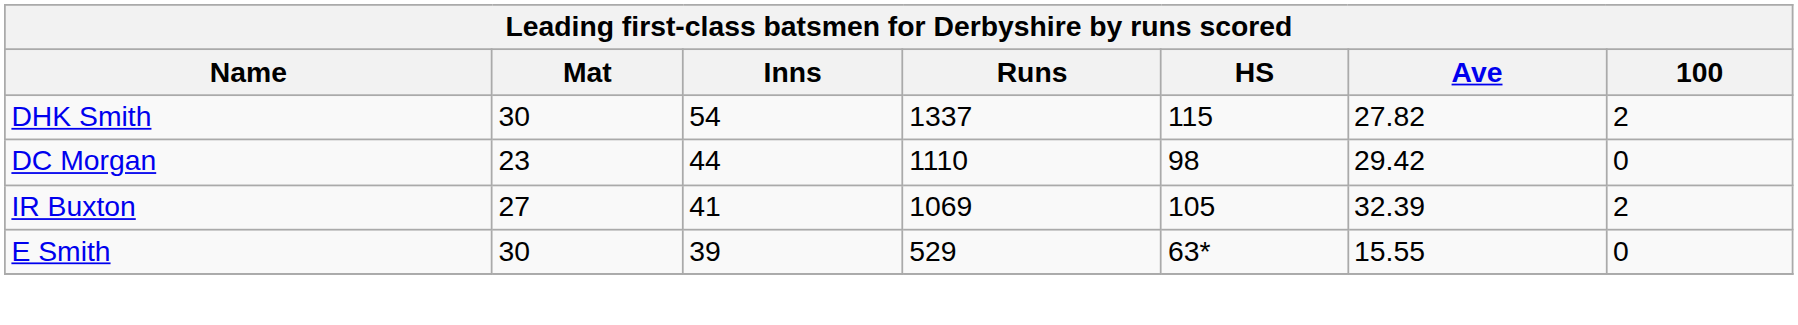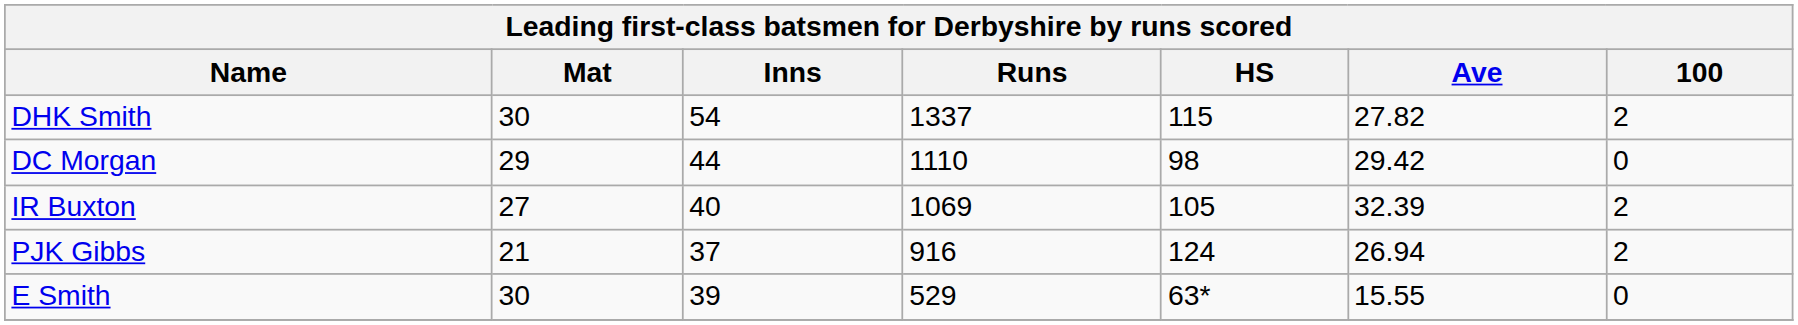 <table class="wikitable" width="80%">
 <tr bgcolor="#efefef">
 <th colspan=7>Leading first-class batsmen for Derbyshire by runs scored</th>
 </tr>
 <tr bgcolor="#efefef">
 <th>Name</th>
 <th>Mat</th>
 <th>Inns</th>
 <th>Runs</th>
 <th>HS</th>
 <th><a href='#'>Ave</a></th>
 <th>100</th>
 </tr>
 <tr>
 <td><a href='#'>DHK Smith</a></td>
 <td>30</td>
 <td>54</td>
 <td>1337</td>
 <td>115</td>
 <td>27.82</td>
 <td>2</td>
 </tr>
 <tr>
 <td><a href='#'>DC Morgan</a></td>
-<td>23</td>
+<td>29</td>
 <td>44</td>
 <td>1110</td>
 <td>98</td>
 <td>29.42</td>
 <td>0</td>
 </tr>
 <tr>
 <td><a href='#'>IR Buxton</a></td>
 <td>27</td>
-<td>41</td>
+<td>40</td>
 <td>1069</td>
 <td>105</td>
 <td>32.39</td>
+<td>2</td>
+</tr>
+<tr>
+<td><a href='#'>PJK Gibbs</a></td>
+<td>21</td>
+<td>37</td>
+<td>916</td>
+<td>124</td>
+<td>26.94</td>
 <td>2</td>
 </tr>
 <tr>
 <td><a href='#'>E Smith</a></td>
 <td>30</td>
 <td>39</td>
 <td>529</td>
 <td>63*</td>
 <td>15.55</td>
 <td>0</td>
 </tr>
 <tr>
 </tr>
 </table>
